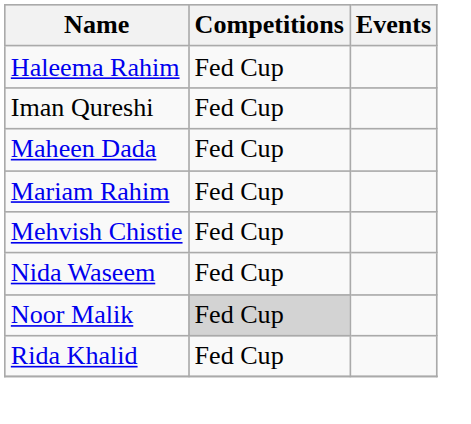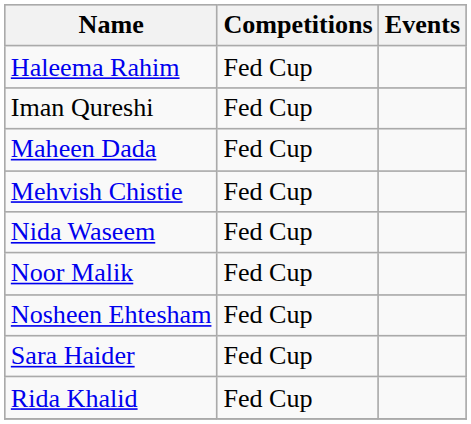 <table class="wikitable sortable">
 <tr>
 <th>Name</th>
 <th>Competitions</th>
 <th>Events</th>
 </tr>
 <tr>
 <td><a href='#'>Haleema Rahim</a></td>
 <td>Fed Cup</td>
 <td></td>
 </tr>
 <tr>
 <td>Iman Qureshi</td>
 <td>Fed Cup</td>
 <td></td>
 </tr>
 <tr>
 <td><a href='#'>Maheen Dada</a></td>
 <td>Fed Cup</td>
 <td></td>
 </tr>
 <tr>
-<td><a href='#'>Mariam Rahim</a></td>
-<td>Fed Cup</td>
-<td></td>
-</tr>
-<tr>
 <td><a href='#'>Mehvish Chistie</a></td>
 <td>Fed Cup</td>
 <td></td>
 </tr>
 <tr>
 <td><a href='#'>Nida Waseem</a></td>
 <td>Fed Cup</td>
 <td></td>
 </tr>
 <tr>
 <td><a href='#'>Noor Malik</a></td>
-<td style="background: lightgrey;">Fed Cup</td>
+<td>Fed Cup</td>
+<td></td>
+</tr>
+<tr>
+<td><a href='#'>Nosheen Ehtesham</a></td>
+<td>Fed Cup</td>
+<td></td>
+</tr>
+<tr>
+<td><a href='#'>Sara Haider</a></td>
+<td>Fed Cup</td>
 <td></td>
 </tr>
 <tr>
 <td><a href='#'>Rida Khalid</a></td>
 <td>Fed Cup</td>
 <td></td>
 </tr>
 <tr>
 </tr>
 </table>
